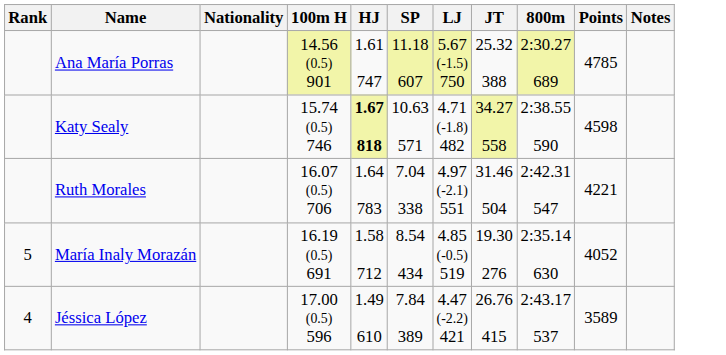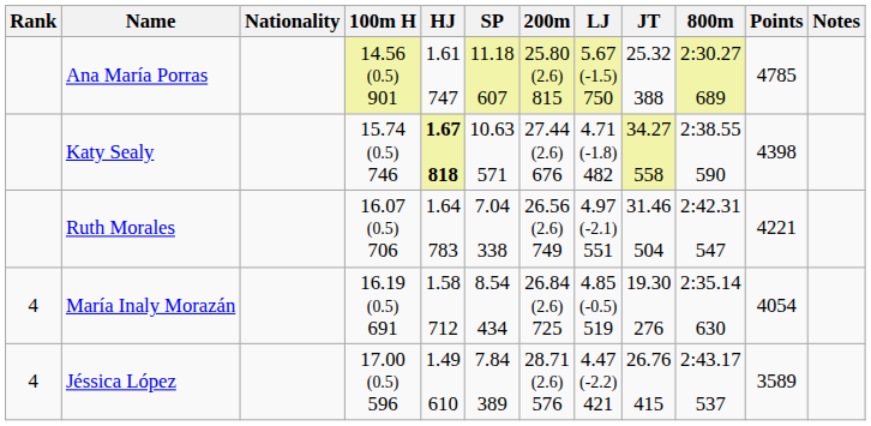 <table class="wikitable sortable" style="text-align:center">
 <tr>
 <th>Rank</th>
 <th>Name</th>
 <th>Nationality</th>
 <th>100m H</th>
 <th>HJ</th>
 <th>SP</th>
+<th>200m</th>
 <th>LJ</th>
 <th>JT</th>
 <th>800m</th>
 <th>Points</th>
 <th>Notes</th>
 </tr>
 <tr>
 <td></td>
 <td align=left><a href='#'>Ana María Porras</a></td>
 <td align=left></td>
 <td bgcolor=#F2F5A9>14.56<br><small>(0.5)</small><br>901</td>
 <td>1.61<br><br>747</td>
 <td bgcolor=#F2F5A9>11.18<br><br>607</td>
+<td bgcolor=#F2F5A9>25.80<br><small>(2.6)</small><br>815</td>
 <td bgcolor=#F2F5A9>5.67<br><small>(-1.5)</small><br>750</td>
 <td>25.32<br><br>388</td>
 <td bgcolor=#F2F5A9>2:30.27<br><br>689</td>
 <td>4785</td>
 <td></td>
 </tr>
 <tr>
 <td></td>
 <td align=left><a href='#'>Katy Sealy</a></td>
 <td align=left></td>
 <td>15.74<br><small>(0.5)</small><br>746</td>
 <td bgcolor=#F2F5A9><strong>1.67<br><br>818</strong></td>
 <td>10.63<br><br>571</td>
+<td>27.44<br><small>(2.6)</small><br>676</td>
 <td>4.71<br><small>(-1.8)</small><br>482</td>
 <td bgcolor=#F2F5A9>34.27<br><br>558</td>
 <td>2:38.55<br><br>590</td>
-<td>4598</td>
+<td>4398</td>
 <td></td>
 </tr>
 <tr>
 <td></td>
 <td align=left><a href='#'>Ruth Morales</a></td>
 <td align=left></td>
 <td>16.07<br><small>(0.5)</small><br>706</td>
 <td>1.64<br><br>783</td>
 <td>7.04<br><br>338</td>
+<td>26.56<br><small>(2.6)</small><br>749</td>
 <td>4.97<br><small>(-2.1)</small><br>551</td>
 <td>31.46<br><br>504</td>
 <td>2:42.31<br><br>547</td>
 <td>4221</td>
 <td></td>
 </tr>
 <tr>
-<td>5</td>
+<td>4</td>
 <td align=left><a href='#'>María Inaly Morazán</a></td>
 <td align=left></td>
 <td>16.19<br><small>(0.5)</small><br>691</td>
 <td>1.58<br><br>712</td>
 <td>8.54<br><br>434</td>
+<td>26.84<br><small>(2.6)</small><br>725</td>
 <td>4.85<br><small>(-0.5)</small><br>519</td>
 <td>19.30<br><br>276</td>
 <td>2:35.14<br><br>630</td>
-<td>4052</td>
+<td>4054</td>
 <td></td>
 </tr>
 <tr>
 <td>4</td>
 <td align=left><a href='#'>Jéssica López</a></td>
 <td align=left></td>
 <td>17.00<br><small>(0.5)</small><br>596</td>
 <td>1.49<br><br>610</td>
 <td>7.84<br><br>389</td>
+<td>28.71<br><small>(2.6)</small><br>576</td>
 <td>4.47<br><small>(-2.2)</small><br>421</td>
 <td>26.76<br><br>415</td>
 <td>2:43.17<br><br>537</td>
 <td>3589</td>
 <td></td>
 </tr>
 </table>
